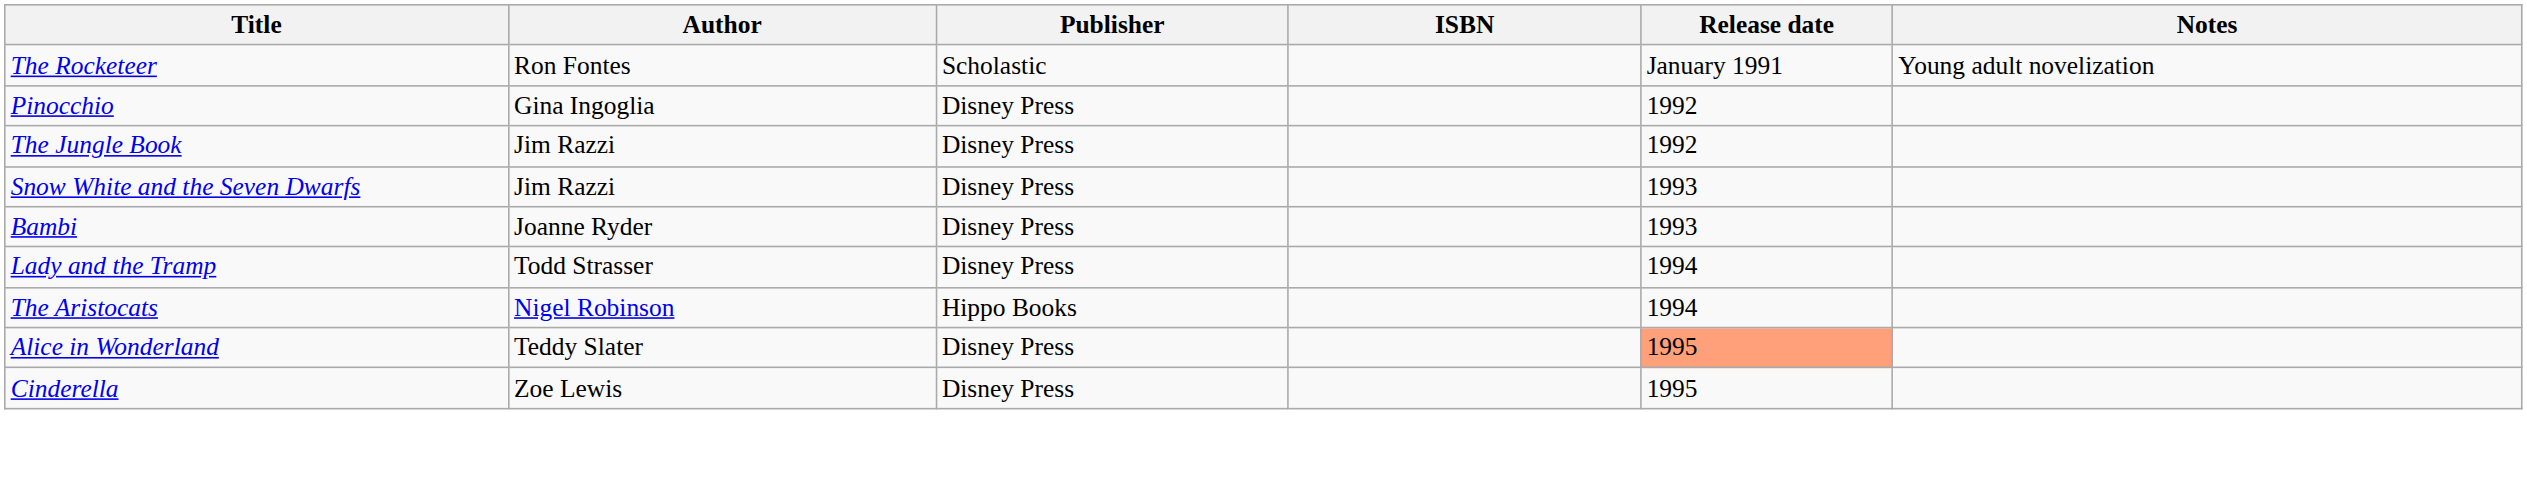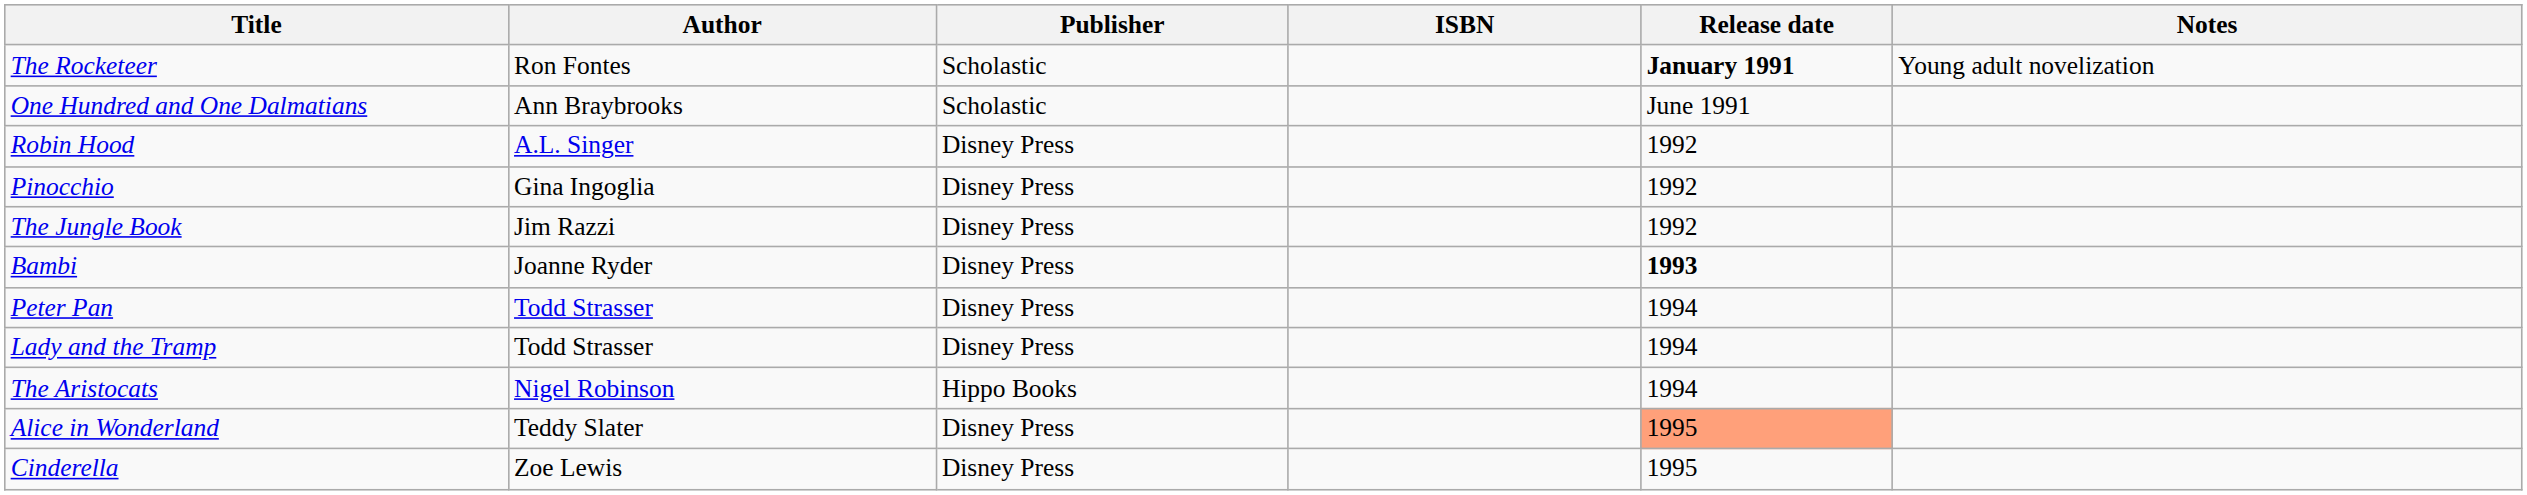 <table class="wikitable" width=100%>
 <tr>
 <th width=20%>Title</th>
 <th width=17%>Author</th>
 <th width=14%>Publisher</th>
 <th width=14%>ISBN</th>
 <th width=10%>Release date</th>
 <th width=25%>Notes</th>
 </tr>
 <tr>
 <td><em><a href='#'>The Rocketeer</a></em></td>
 <td>Ron Fontes</td>
 <td>Scholastic</td>
 <td></td>
-<td>January 1991</td>
+<td><strong>January 1991</strong></td>
 <td>Young adult novelization</td>
+</tr>
+<tr>
+<td><em><a href='#'>One Hundred and One Dalmatians</a></em></td>
+<td>Ann Braybrooks</td>
+<td>Scholastic</td>
+<td></td>
+<td>June 1991</td>
+<td></td>
+</tr>
+<tr>
+<td><em><a href='#'>Robin Hood</a></em></td>
+<td><a href='#'>A.L. Singer</a></td>
+<td>Disney Press</td>
+<td></td>
+<td>1992</td>
+<td></td>
 </tr>
 <tr>
 <td><em><a href='#'>Pinocchio</a></em></td>
 <td>Gina Ingoglia</td>
 <td>Disney Press</td>
 <td></td>
 <td>1992</td>
 <td></td>
 </tr>
 <tr>
 <td><em><a href='#'>The Jungle Book</a></em></td>
 <td>Jim Razzi</td>
 <td>Disney Press</td>
 <td></td>
 <td>1992</td>
 <td></td>
 </tr>
 <tr>
-<td><em><a href='#'>Snow White and the Seven Dwarfs</a></em></td>
-<td>Jim Razzi</td>
-<td>Disney Press</td>
-<td></td>
-<td>1993</td>
-<td></td>
-</tr>
-<tr>
 <td><em><a href='#'>Bambi</a></em></td>
 <td>Joanne Ryder</td>
 <td>Disney Press</td>
 <td></td>
-<td>1993</td>
+<td><strong>1993</strong></td>
+<td></td>
+</tr>
+<tr>
+<td><em><a href='#'>Peter Pan</a></em></td>
+<td><a href='#'>Todd Strasser</a></td>
+<td>Disney Press</td>
+<td></td>
+<td>1994</td>
 <td></td>
 </tr>
 <tr>
 <td><em><a href='#'>Lady and the Tramp</a></em></td>
 <td>Todd Strasser</td>
 <td>Disney Press</td>
 <td></td>
 <td>1994</td>
 <td></td>
 </tr>
 <tr>
 <td><em><a href='#'>The Aristocats</a></em></td>
 <td><a href='#'>Nigel Robinson</a></td>
 <td>Hippo Books</td>
 <td></td>
 <td>1994</td>
 <td></td>
 </tr>
 <tr>
 <td><em><a href='#'>Alice in Wonderland</a></em></td>
 <td>Teddy Slater</td>
 <td>Disney Press</td>
 <td></td>
 <td style="background: lightsalmon;">1995</td>
 <td></td>
 </tr>
 <tr>
 <td><em><a href='#'>Cinderella</a></em></td>
 <td>Zoe Lewis</td>
 <td>Disney Press</td>
 <td></td>
 <td>1995</td>
 <td></td>
 </tr>
 </table>
